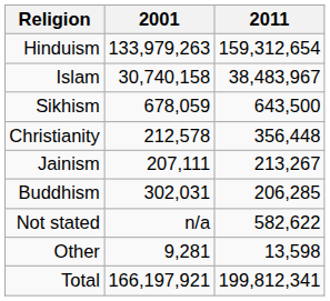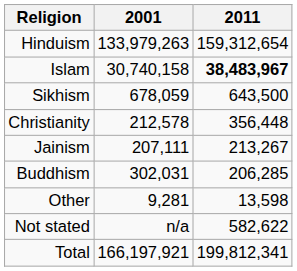 <table class="wikitable sortable" style="text-align: right;">
 <tr>
 <th>Religion</th>
 <th>2001</th>
 <th>2011</th>
 </tr>
 <tr>
 <td>Hinduism</td>
 <td>133,979,263</td>
 <td>159,312,654</td>
 </tr>
 <tr>
 <td>Islam</td>
 <td>30,740,158</td>
-<td>38,483,967</td>
+<td><strong>38,483,967</strong></td>
 </tr>
 <tr>
 <td>Sikhism</td>
 <td>678,059</td>
 <td>643,500</td>
 </tr>
 <tr>
 <td>Christianity</td>
 <td>212,578</td>
 <td>356,448</td>
 </tr>
 <tr>
 <td>Jainism</td>
 <td>207,111</td>
 <td>213,267</td>
 </tr>
 <tr>
 <td>Buddhism</td>
 <td>302,031</td>
 <td>206,285</td>
 </tr>
 <tr>
+<td>Other</td>
+<td>9,281</td>
+<td>13,598</td>
+</tr>
+<tr>
 <td>Not stated</td>
 <td>n/a</td>
 <td>582,622</td>
-</tr>
-<tr>
-<td>Other</td>
-<td>9,281</td>
-<td>13,598</td>
 </tr>
 <tr>
 <td>Total</td>
 <td>166,197,921</td>
 <td>199,812,341</td>
 </tr>
 </table>
